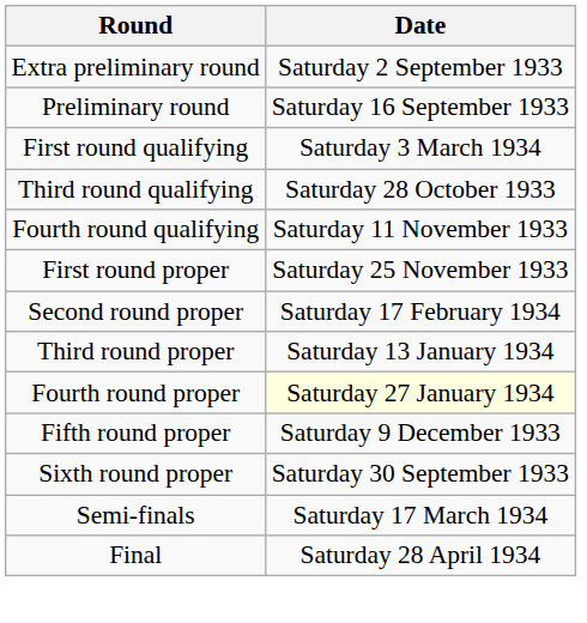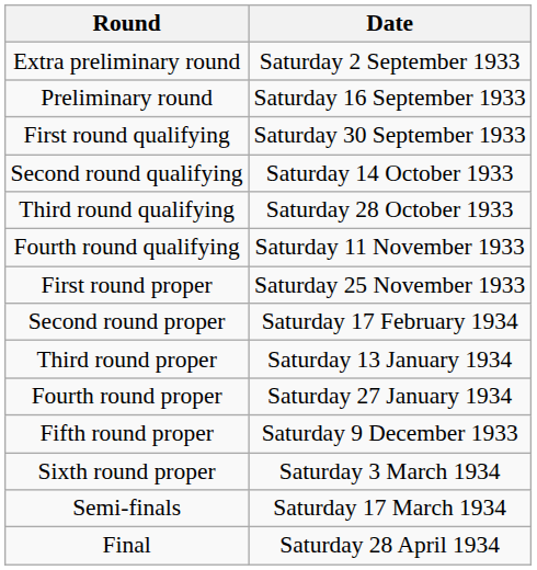 <table class="wikitable" style="text-align: center">
 <tr>
 <th>Round</th>
 <th>Date</th>
 </tr>
 <tr>
 <td>Extra preliminary round</td>
 <td>Saturday 2 September 1933</td>
 </tr>
 <tr>
 <td>Preliminary round</td>
 <td>Saturday 16 September 1933</td>
 </tr>
 <tr>
 <td>First round qualifying</td>
-<td>Saturday 3 March 1934</td>
+<td>Saturday 30 September 1933</td>
+</tr>
+<tr>
+<td>Second round qualifying</td>
+<td>Saturday 14 October 1933</td>
 </tr>
 <tr>
 <td>Third round qualifying</td>
 <td>Saturday 28 October 1933</td>
 </tr>
 <tr>
 <td>Fourth round qualifying</td>
 <td>Saturday 11 November 1933</td>
 </tr>
 <tr>
 <td>First round proper</td>
 <td>Saturday 25 November 1933</td>
 </tr>
 <tr>
 <td>Second round proper</td>
 <td>Saturday 17 February 1934</td>
 </tr>
 <tr>
 <td>Third round proper</td>
 <td>Saturday 13 January 1934</td>
 </tr>
 <tr>
 <td>Fourth round proper</td>
-<td style="background: lightyellow;">Saturday 27 January 1934</td>
+<td>Saturday 27 January 1934</td>
 </tr>
 <tr>
 <td>Fifth round proper</td>
 <td>Saturday 9 December 1933</td>
 </tr>
 <tr>
 <td>Sixth round proper</td>
-<td>Saturday 30 September 1933</td>
+<td>Saturday 3 March 1934</td>
 </tr>
 <tr>
 <td>Semi-finals</td>
 <td>Saturday 17 March 1934</td>
 </tr>
 <tr>
 <td>Final</td>
 <td>Saturday 28 April 1934</td>
 </tr>
 </table>
